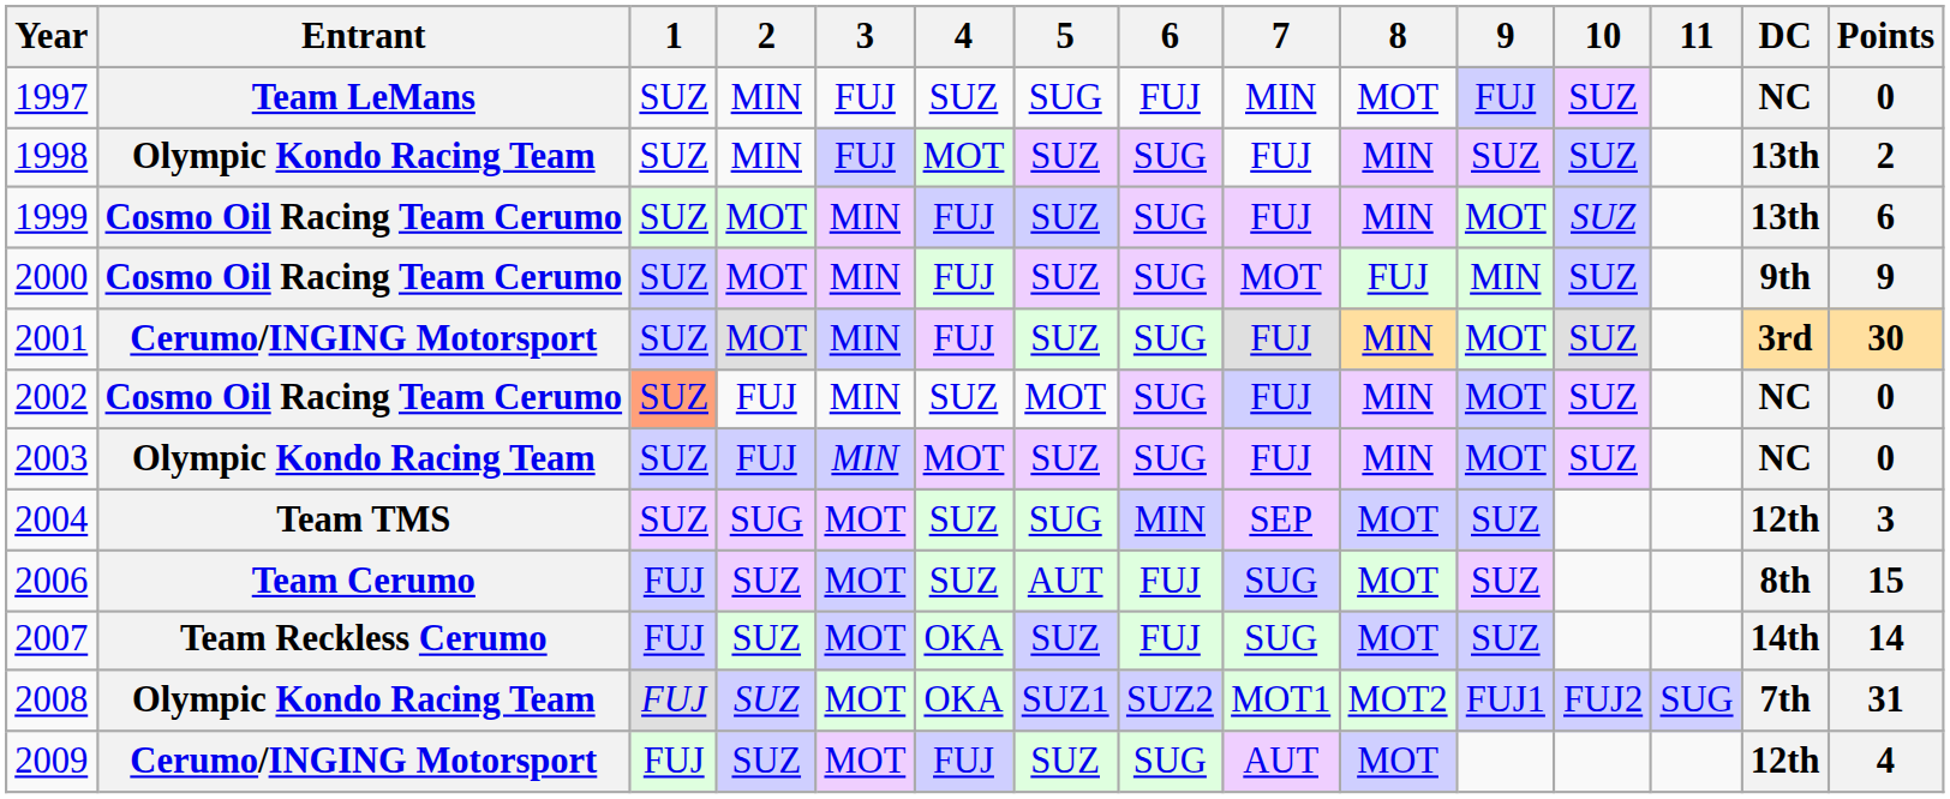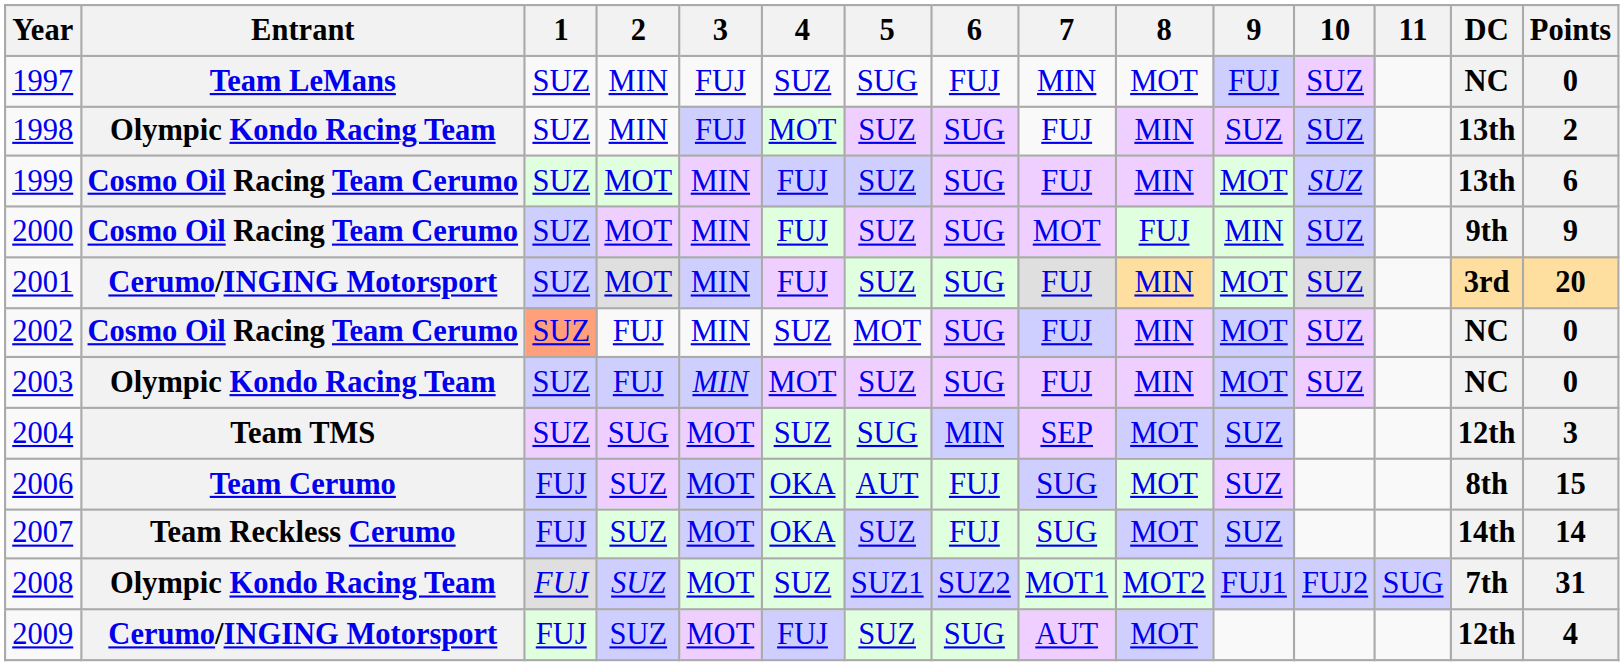 <table class="wikitable" style="text-align:center; font-size:90%">
 <tr>
 <th>Year</th>
 <th>Entrant</th>
 <th>1</th>
 <th>2</th>
 <th>3</th>
 <th>4</th>
 <th>5</th>
 <th>6</th>
 <th>7</th>
 <th>8</th>
 <th>9</th>
 <th>10</th>
 <th>11</th>
 <th>DC</th>
 <th>Points</th>
 </tr>
 <tr>
 <td><a href='#'>1997</a></td>
 <th><a href='#'>Team LeMans</a></th>
 <td><a href='#'>SUZ</a></td>
 <td><a href='#'>MIN</a></td>
 <td><a href='#'>FUJ</a></td>
 <td><a href='#'>SUZ</a></td>
 <td><a href='#'>SUG</a></td>
 <td><a href='#'>FUJ</a></td>
 <td><a href='#'>MIN</a></td>
 <td><a href='#'>MOT</a></td>
 <td style="background:#CFCFFF;"><a href='#'>FUJ</a><br></td>
 <td style="background:#EFCFFF;"><a href='#'>SUZ</a><br></td>
 <td></td>
 <th>NC</th>
 <th>0</th>
 </tr>
 <tr>
 <td><a href='#'>1998</a></td>
 <th>Olympic <a href='#'>Kondo Racing Team</a></th>
 <td><a href='#'>SUZ</a></td>
 <td><a href='#'>MIN</a></td>
 <td style="background:#CFCFFF;"><a href='#'>FUJ</a><br></td>
 <td style="background:#DFFFDF;"><a href='#'>MOT</a><br></td>
 <td style="background:#EFCFFF;"><a href='#'>SUZ</a><br></td>
 <td style="background:#EFCFFF;"><a href='#'>SUG</a><br></td>
 <td><a href='#'>FUJ</a></td>
 <td style="background:#EFCFFF;"><a href='#'>MIN</a><br></td>
 <td style="background:#EFCFFF;"><a href='#'>SUZ</a><br></td>
 <td style="background:#CFCFFF;"><a href='#'>SUZ</a><br></td>
 <td></td>
 <th>13th</th>
 <th>2</th>
 </tr>
 <tr>
 <td><a href='#'>1999</a></td>
 <th><a href='#'>Cosmo Oil</a> Racing <a href='#'>Team Cerumo</a></th>
 <td style="background:#DFFFDF;"><a href='#'>SUZ</a><br></td>
 <td style="background:#DFFFDF;"><a href='#'>MOT</a><br></td>
 <td style="background:#EFCFFF;"><a href='#'>MIN</a><br></td>
 <td style="background:#CFCFFF;"><a href='#'>FUJ</a><br></td>
 <td style="background:#CFCFFF;"><a href='#'>SUZ</a><br></td>
 <td style="background:#EFCFFF;"><a href='#'>SUG</a><br></td>
 <td style="background:#EFCFFF;"><a href='#'>FUJ</a><br></td>
 <td style="background:#EFCFFF;"><a href='#'>MIN</a><br></td>
 <td style="background:#DFFFDF;"><a href='#'>MOT</a><br></td>
 <td style="background:#CFCFFF;"><em><a href='#'>SUZ</a></em><br></td>
 <td></td>
 <th>13th</th>
 <th>6</th>
 </tr>
 <tr>
 <td><a href='#'>2000</a></td>
 <th><a href='#'>Cosmo Oil</a> Racing <a href='#'>Team Cerumo</a></th>
 <td style="background:#CFCFFF;"><a href='#'>SUZ</a><br></td>
 <td style="background:#EFCFFF;"><a href='#'>MOT</a><br></td>
 <td style="background:#EFCFFF;"><a href='#'>MIN</a><br></td>
 <td style="background:#DFFFDF;"><a href='#'>FUJ</a><br></td>
 <td style="background:#EFCFFF;"><a href='#'>SUZ</a><br></td>
 <td style="background:#EFCFFF;"><a href='#'>SUG</a><br></td>
 <td style="background:#EFCFFF;"><a href='#'>MOT</a><br></td>
 <td style="background:#DFFFDF;"><a href='#'>FUJ</a><br></td>
 <td style="background:#DFFFDF;"><a href='#'>MIN</a><br></td>
 <td style="background:#CFCFFF;"><a href='#'>SUZ</a><br></td>
 <td></td>
 <th>9th</th>
 <th>9</th>
 </tr>
 <tr>
 <td><a href='#'>2001</a></td>
 <th><a href='#'>Cerumo</a>/<a href='#'>INGING Motorsport</a></th>
 <td style="background:#CFCFFF;"><a href='#'>SUZ</a><br></td>
 <td style="background:#DFDFDF;"><a href='#'>MOT</a><br></td>
 <td style="background:#CFCFFF;"><a href='#'>MIN</a><br></td>
 <td style="background:#EFCFFF;"><a href='#'>FUJ</a><br></td>
 <td style="background:#DFFFDF;"><a href='#'>SUZ</a><br></td>
 <td style="background:#DFFFDF;"><a href='#'>SUG</a><br></td>
 <td style="background:#DFDFDF;"><a href='#'>FUJ</a><br></td>
 <td style="background:#FFDF9F;"><a href='#'>MIN</a><br></td>
 <td style="background:#DFFFDF;"><a href='#'>MOT</a><br></td>
 <td style="background:#DFDFDF;"><a href='#'>SUZ</a><br></td>
 <td></td>
 <td style="background:#FFDF9F;"><strong>3rd</strong></td>
-<td style="background:#FFDF9F;"><strong>30</strong></td>
+<td style="background:#FFDF9F;"><strong>20</strong></td>
 </tr>
 <tr>
 <td><a href='#'>2002</a></td>
 <th><a href='#'>Cosmo Oil</a> Racing <a href='#'>Team Cerumo</a></th>
 <td style="background: lightsalmon;"><a href='#'>SUZ</a></td>
 <td><a href='#'>FUJ</a></td>
 <td><a href='#'>MIN</a></td>
 <td><a href='#'>SUZ</a></td>
 <td><a href='#'>MOT</a></td>
 <td style="background:#EFCFFF;"><a href='#'>SUG</a><br></td>
 <td style="background:#CFCFFF;"><a href='#'>FUJ</a><br></td>
 <td style="background:#EFCFFF;"><a href='#'>MIN</a><br></td>
 <td style="background:#CFCFFF;"><a href='#'>MOT</a><br></td>
 <td style="background:#EFCFFF;"><a href='#'>SUZ</a><br></td>
 <td></td>
 <th>NC</th>
 <th>0</th>
 </tr>
 <tr>
 <td><a href='#'>2003</a></td>
 <th>Olympic <a href='#'>Kondo Racing Team</a></th>
 <td style="background:#CFCFFF;"><a href='#'>SUZ</a><br></td>
 <td style="background:#CFCFFF;"><a href='#'>FUJ</a><br></td>
 <td style="background:#CFCFFF;"><em><a href='#'>MIN</a></em><br></td>
 <td style="background:#EFCFFF;"><a href='#'>MOT</a><br></td>
 <td style="background:#EFCFFF;"><a href='#'>SUZ</a><br></td>
 <td style="background:#EFCFFF;"><a href='#'>SUG</a><br></td>
 <td style="background:#EFCFFF;"><a href='#'>FUJ</a><br></td>
 <td style="background:#EFCFFF;"><a href='#'>MIN</a><br></td>
 <td style="background:#CFCFFF;"><a href='#'>MOT</a><br></td>
 <td style="background:#EFCFFF;"><a href='#'>SUZ</a><br></td>
 <td></td>
 <th>NC</th>
 <th>0</th>
 </tr>
 <tr>
 <td><a href='#'>2004</a></td>
 <th>Team TMS</th>
 <td style="background:#EFCFFF;"><a href='#'>SUZ</a><br></td>
 <td style="background:#EFCFFF;"><a href='#'>SUG</a><br></td>
 <td style="background:#EFCFFF;"><a href='#'>MOT</a><br></td>
 <td style="background:#DFFFDF;"><a href='#'>SUZ</a><br></td>
 <td style="background:#DFFFDF;"><a href='#'>SUG</a><br></td>
 <td style="background:#CFCFFF;"><a href='#'>MIN</a><br></td>
 <td style="background:#EFCFFF;"><a href='#'>SEP</a><br></td>
 <td style="background:#CFCFFF;"><a href='#'>MOT</a><br></td>
 <td style="background:#CFCFFF;"><a href='#'>SUZ</a><br></td>
 <td></td>
 <td></td>
 <th>12th</th>
 <th>3</th>
 </tr>
 <tr>
 <td><a href='#'>2006</a></td>
 <th><a href='#'>Team Cerumo</a></th>
 <td style="background:#CFCFFF;"><a href='#'>FUJ</a><br></td>
 <td style="background:#EFCFFF;"><a href='#'>SUZ</a><br></td>
 <td style="background:#CFCFFF;"><a href='#'>MOT</a><br></td>
-<td style="background:#DFFFDF;"><a href='#'>SUZ</a><br></td>
+<td style="background:#DFFFDF;"><a href='#'>OKA</a><br></td>
 <td style="background:#DFFFDF;"><a href='#'>AUT</a><br></td>
 <td style="background:#DFFFDF;"><a href='#'>FUJ</a><br></td>
 <td style="background:#CFCFFF;"><a href='#'>SUG</a><br></td>
 <td style="background:#DFFFDF;"><a href='#'>MOT</a><br></td>
 <td style="background:#EFCFFF;"><a href='#'>SUZ</a><br></td>
 <td></td>
 <td></td>
 <th>8th</th>
 <th>15</th>
 </tr>
 <tr>
 <td><a href='#'>2007</a></td>
 <th>Team Reckless <a href='#'>Cerumo</a></th>
 <td style="background:#CFCFFF;"><a href='#'>FUJ</a><br></td>
 <td style="background:#DFFFDF;"><a href='#'>SUZ</a><br></td>
 <td style="background:#CFCFFF;"><a href='#'>MOT</a><br></td>
 <td style="background:#DFFFDF;"><a href='#'>OKA</a><br></td>
 <td style="background:#CFCFFF;"><a href='#'>SUZ</a><br></td>
 <td style="background:#DFFFDF;"><a href='#'>FUJ</a><br></td>
 <td style="background:#DFFFDF;"><a href='#'>SUG</a><br></td>
 <td style="background:#CFCFFF;"><a href='#'>MOT</a><br></td>
 <td style="background:#CFCFFF;"><a href='#'>SUZ</a><br></td>
 <td></td>
 <td></td>
 <th>14th</th>
 <th>14</th>
 </tr>
 <tr>
 <td><a href='#'>2008</a></td>
 <th>Olympic <a href='#'>Kondo Racing Team</a></th>
 <td style="background:#DFDFDF;"><em><a href='#'>FUJ</a></em><br></td>
 <td style="background:#CFCFFF;"><em><a href='#'>SUZ</a></em><br></td>
 <td style="background:#DFFFDF;"><a href='#'>MOT</a><br></td>
-<td style="background:#DFFFDF;"><a href='#'>OKA</a><br></td>
+<td style="background:#DFFFDF;"><a href='#'>SUZ</a><br></td>
 <td style="background:#CFCFFF;"><a href='#'>SUZ1</a><br></td>
 <td style="background:#CFCFFF;"><a href='#'>SUZ2</a><br></td>
 <td style="background:#DFFFDF;"><a href='#'>MOT1</a><br></td>
 <td style="background:#DFFFDF;"><a href='#'>MOT2</a><br></td>
 <td style="background:#CFCFFF;"><a href='#'>FUJ1</a><br></td>
 <td style="background:#CFCFFF;"><a href='#'>FUJ2</a><br></td>
 <td style="background:#CFCFFF;"><a href='#'>SUG</a><br></td>
 <th>7th</th>
 <th>31</th>
 </tr>
 <tr>
 <td><a href='#'>2009</a></td>
 <th><a href='#'>Cerumo</a>/<a href='#'>INGING Motorsport</a></th>
 <td style="background:#DFFFDF;"><a href='#'>FUJ</a><br></td>
 <td style="background:#CFCFFF;"><a href='#'>SUZ</a><br></td>
 <td style="background:#EFCFFF;"><a href='#'>MOT</a><br></td>
 <td style="background:#CFCFFF;"><a href='#'>FUJ</a><br></td>
 <td style="background:#DFFFDF;"><a href='#'>SUZ</a><br></td>
 <td style="background:#DFFFDF;"><a href='#'>SUG</a><br></td>
 <td style="background:#EFCFFF;"><a href='#'>AUT</a><br></td>
 <td style="background:#CFCFFF;"><a href='#'>MOT</a><br></td>
 <td></td>
 <td></td>
 <td></td>
 <th>12th</th>
 <th>4</th>
 </tr>
 </table>
